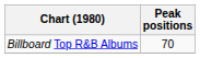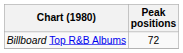 <table class="wikitable">
 <tr>
 <th>Chart (1980)</th>
 <th>Peak<br>positions</th>
 </tr>
 <tr>
 <td><em>Billboard</em> <a href='#'>Top R&B Albums</a></td>
-<td align="center">70</td>
+<td align="center">72</td>
 </tr>
 <tr>
 </tr>
 </table>
